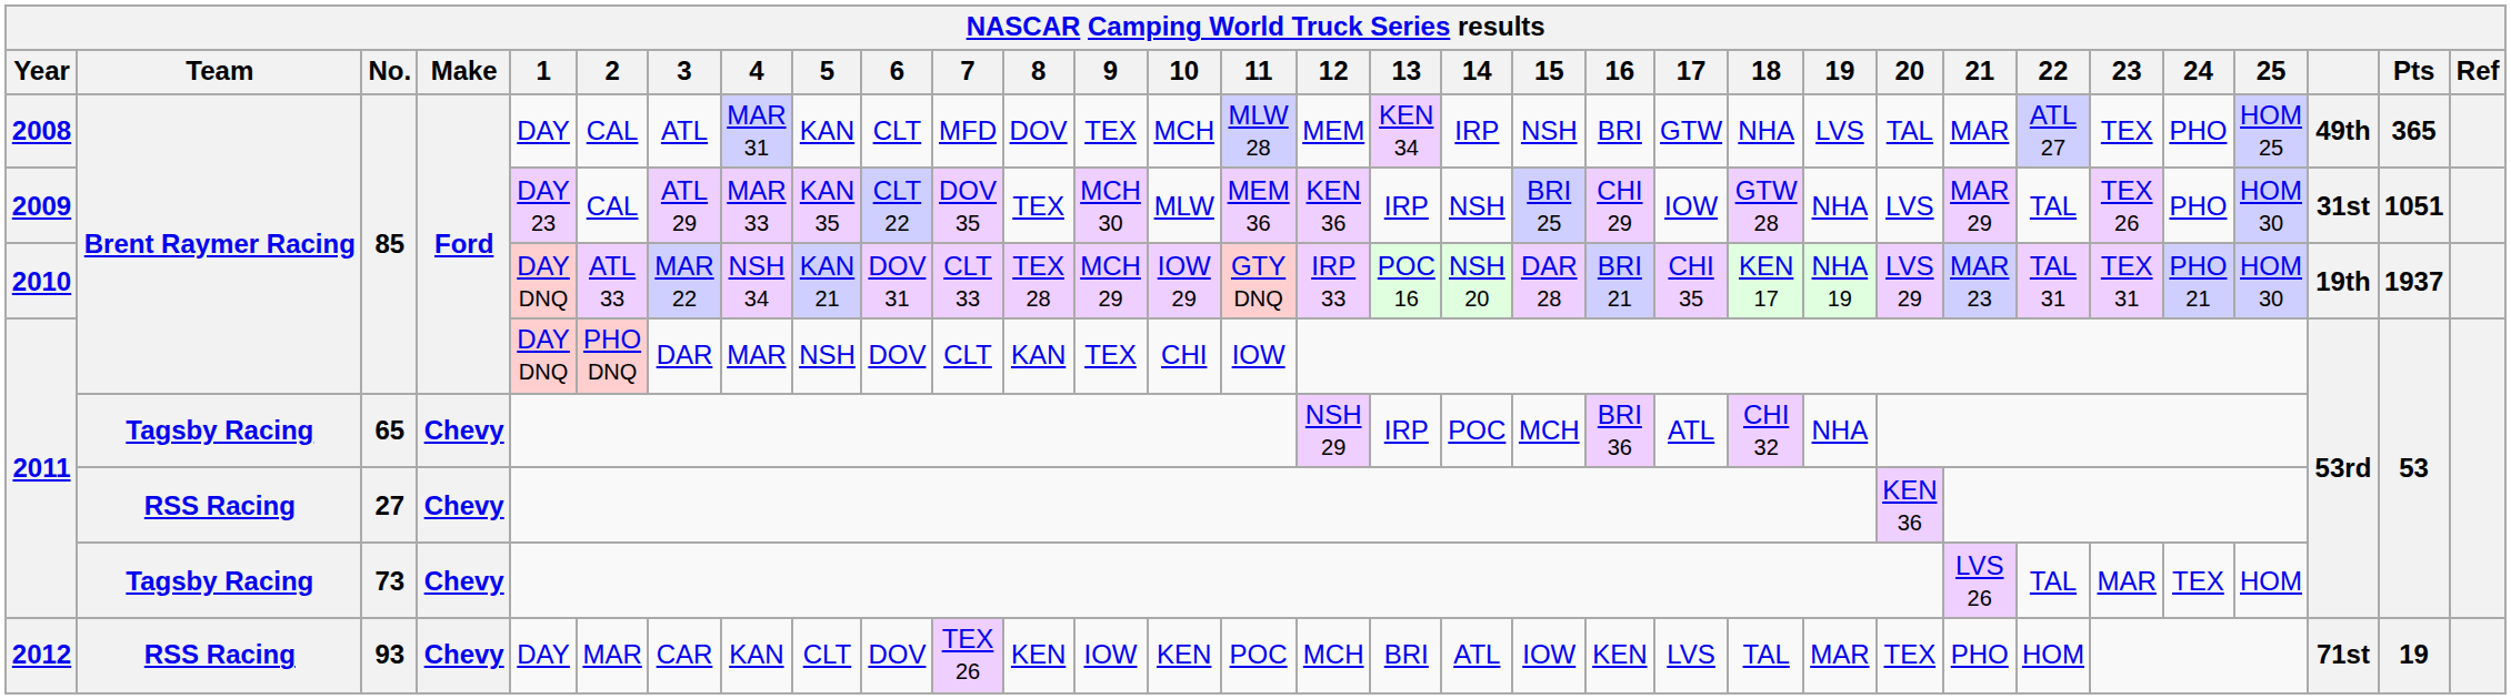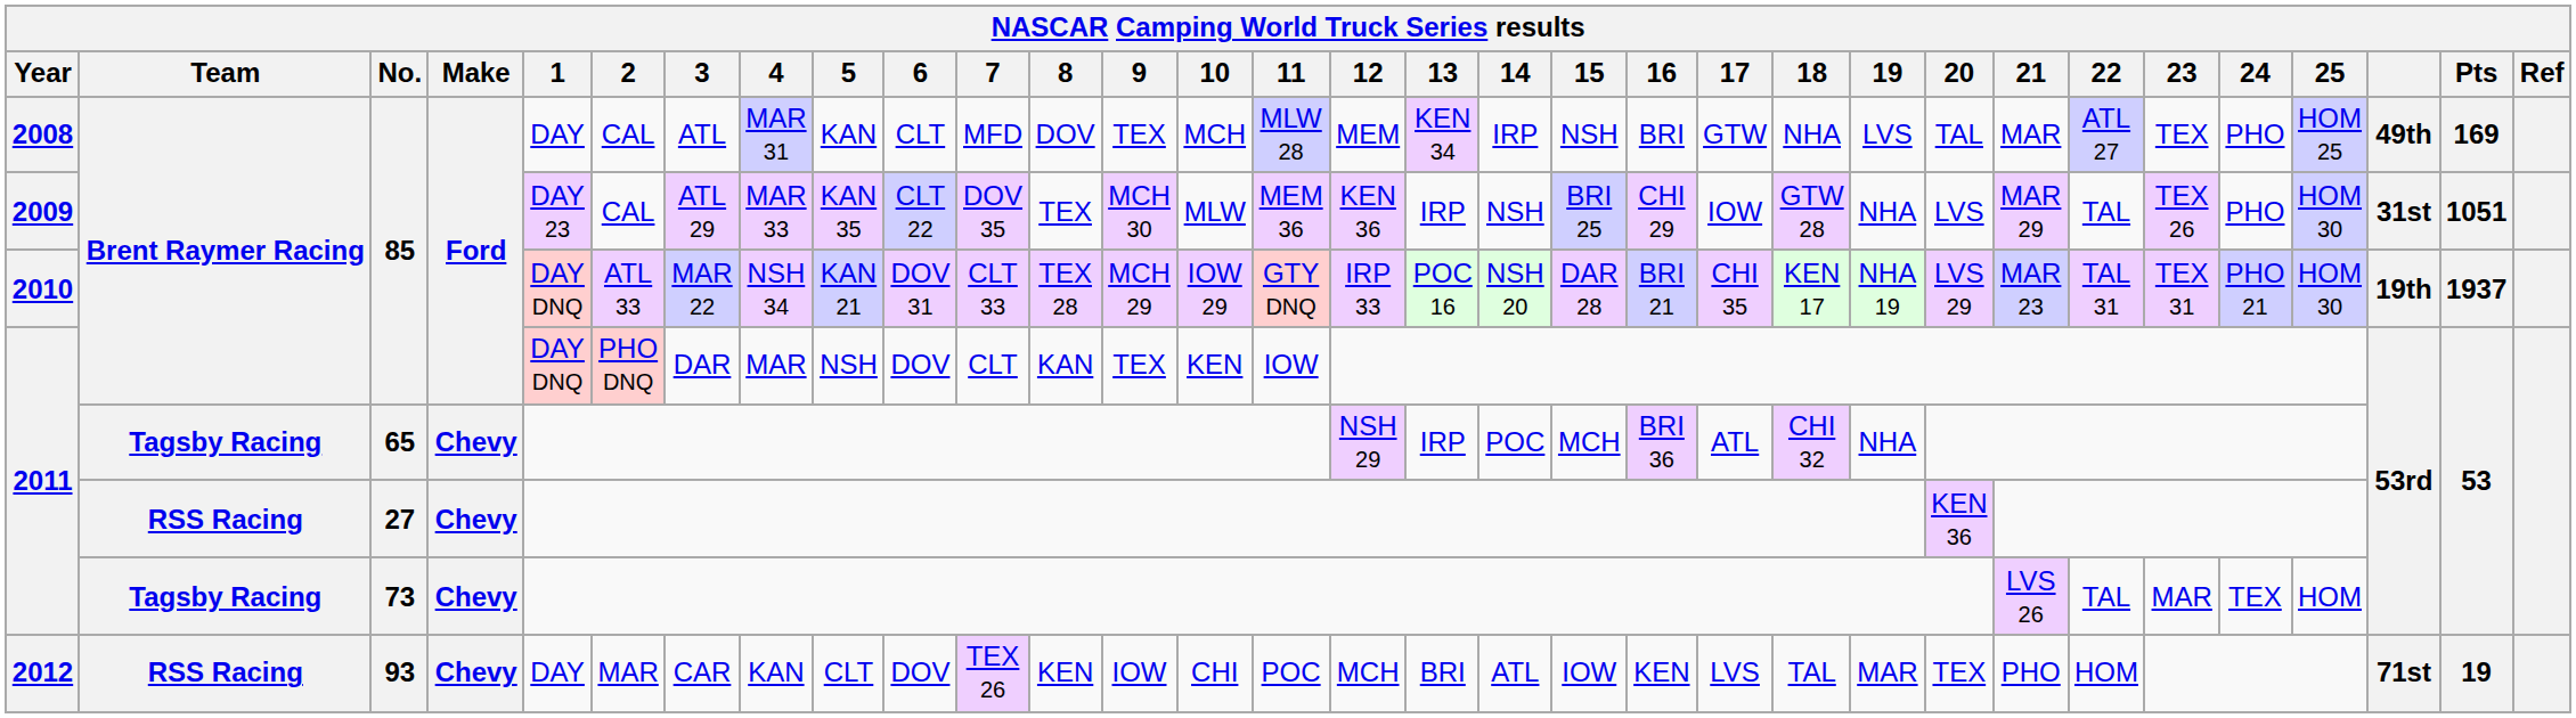 <table class="wikitable" style="text-align:center; font-size:75%">
 <tr>
 <th colspan=45><a href='#'>NASCAR</a> <a href='#'>Camping World Truck Series</a> results</th>
 </tr>
 <tr>
 <th>Year</th>
 <th>Team</th>
 <th>No.</th>
 <th>Make</th>
 <th>1</th>
 <th>2</th>
 <th>3</th>
 <th>4</th>
 <th>5</th>
 <th>6</th>
 <th>7</th>
 <th>8</th>
 <th>9</th>
 <th>10</th>
 <th>11</th>
 <th>12</th>
 <th>13</th>
 <th>14</th>
 <th>15</th>
 <th>16</th>
 <th>17</th>
 <th>18</th>
 <th>19</th>
 <th>20</th>
 <th>21</th>
 <th>22</th>
 <th>23</th>
 <th>24</th>
 <th>25</th>
 <th></th>
 <th>Pts</th>
 <th>Ref</th>
 </tr>
 <tr>
 <th><a href='#'>2008</a></th>
 <th rowspan=4><a href='#'>Brent Raymer Racing</a></th>
 <th rowspan=4>85</th>
 <th rowspan=4><a href='#'>Ford</a></th>
 <td><a href='#'>DAY</a></td>
 <td><a href='#'>CAL</a></td>
 <td><a href='#'>ATL</a></td>
 <td style="background:#CFCFFF;"><a href='#'>MAR</a><br><small>31</small></td>
 <td><a href='#'>KAN</a></td>
 <td><a href='#'>CLT</a></td>
 <td><a href='#'>MFD</a></td>
 <td><a href='#'>DOV</a></td>
 <td><a href='#'>TEX</a></td>
 <td><a href='#'>MCH</a></td>
 <td style="background:#CFCFFF;"><a href='#'>MLW</a><br><small>28</small></td>
 <td><a href='#'>MEM</a></td>
 <td style="background:#EFCFFF;"><a href='#'>KEN</a><br><small>34</small></td>
 <td><a href='#'>IRP</a></td>
 <td><a href='#'>NSH</a></td>
 <td><a href='#'>BRI</a></td>
 <td><a href='#'>GTW</a></td>
 <td><a href='#'>NHA</a></td>
 <td><a href='#'>LVS</a></td>
 <td><a href='#'>TAL</a></td>
 <td><a href='#'>MAR</a></td>
 <td style="background:#CFCFFF;"><a href='#'>ATL</a><br><small>27</small></td>
 <td><a href='#'>TEX</a></td>
 <td><a href='#'>PHO</a></td>
 <td style="background:#CFCFFF;"><a href='#'>HOM</a><br><small>25</small></td>
 <th>49th</th>
-<th>365</th>
+<th>169</th>
 <th></th>
 </tr>
 <tr>
 <th><a href='#'>2009</a></th>
 <td style="background:#EFCFFF;"><a href='#'>DAY</a><br><small>23</small></td>
 <td><a href='#'>CAL</a></td>
 <td style="background:#EFCFFF;"><a href='#'>ATL</a><br><small>29</small></td>
 <td style="background:#EFCFFF;"><a href='#'>MAR</a><br><small>33</small></td>
 <td style="background:#EFCFFF;"><a href='#'>KAN</a><br><small>35</small></td>
 <td style="background:#CFCFFF;"><a href='#'>CLT</a><br><small>22</small></td>
 <td style="background:#EFCFFF;"><a href='#'>DOV</a><br><small>35</small></td>
 <td><a href='#'>TEX</a></td>
 <td style="background:#EFCFFF;"><a href='#'>MCH</a><br><small>30</small></td>
 <td><a href='#'>MLW</a></td>
 <td style="background:#EFCFFF;"><a href='#'>MEM</a><br><small>36</small></td>
 <td style="background:#EFCFFF;"><a href='#'>KEN</a><br><small>36</small></td>
 <td><a href='#'>IRP</a></td>
 <td><a href='#'>NSH</a></td>
 <td style="background:#CFCFFF;"><a href='#'>BRI</a><br><small>25</small></td>
 <td style="background:#EFCFFF;"><a href='#'>CHI</a><br><small>29</small></td>
 <td><a href='#'>IOW</a></td>
 <td style="background:#EFCFFF;"><a href='#'>GTW</a><br><small>28</small></td>
 <td><a href='#'>NHA</a></td>
 <td><a href='#'>LVS</a></td>
 <td style="background:#EFCFFF;"><a href='#'>MAR</a><br><small>29</small></td>
 <td><a href='#'>TAL</a></td>
 <td style="background:#EFCFFF;"><a href='#'>TEX</a><br><small>26</small></td>
 <td><a href='#'>PHO</a></td>
 <td style="background:#CFCFFF;"><a href='#'>HOM</a><br><small>30</small></td>
 <th>31st</th>
 <th>1051</th>
 <th></th>
 </tr>
 <tr>
 <th><a href='#'>2010</a></th>
 <td style="background:#FFCFCF;"><a href='#'>DAY</a><br><small>DNQ</small></td>
 <td style="background:#EFCFFF;"><a href='#'>ATL</a><br><small>33</small></td>
 <td style="background:#CFCFFF;"><a href='#'>MAR</a><br><small>22</small></td>
 <td style="background:#EFCFFF;"><a href='#'>NSH</a><br><small>34</small></td>
 <td style="background:#CFCFFF;"><a href='#'>KAN</a><br><small>21</small></td>
 <td style="background:#EFCFFF;"><a href='#'>DOV</a><br><small>31</small></td>
 <td style="background:#EFCFFF;"><a href='#'>CLT</a><br><small>33</small></td>
 <td style="background:#EFCFFF;"><a href='#'>TEX</a><br><small>28</small></td>
 <td style="background:#EFCFFF;"><a href='#'>MCH</a><br><small>29</small></td>
 <td style="background:#EFCFFF;"><a href='#'>IOW</a><br><small>29</small></td>
 <td style="background:#FFCFCF;"><a href='#'>GTY</a><br><small>DNQ</small></td>
 <td style="background:#EFCFFF;"><a href='#'>IRP</a><br><small>33</small></td>
 <td style="background:#DFFFDF;"><a href='#'>POC</a><br><small>16</small></td>
 <td style="background:#DFFFDF;"><a href='#'>NSH</a><br><small>20</small></td>
 <td style="background:#EFCFFF;"><a href='#'>DAR</a><br><small>28</small></td>
 <td style="background:#CFCFFF;"><a href='#'>BRI</a><br><small>21</small></td>
 <td style="background:#EFCFFF;"><a href='#'>CHI</a><br><small>35</small></td>
 <td style="background:#DFFFDF;"><a href='#'>KEN</a><br><small>17</small></td>
 <td style="background:#DFFFDF;"><a href='#'>NHA</a><br><small>19</small></td>
 <td style="background:#EFCFFF;"><a href='#'>LVS</a><br><small>29</small></td>
 <td style="background:#CFCFFF;"><a href='#'>MAR</a><br><small>23</small></td>
 <td style="background:#EFCFFF;"><a href='#'>TAL</a><br><small>31</small></td>
 <td style="background:#EFCFFF;"><a href='#'>TEX</a><br><small>31</small></td>
 <td style="background:#CFCFFF;"><a href='#'>PHO</a><br><small>21</small></td>
 <td style="background:#CFCFFF;"><a href='#'>HOM</a><br><small>30</small></td>
 <th>19th</th>
 <th>1937</th>
 <th></th>
 </tr>
 <tr>
 <th rowspan=4><a href='#'>2011</a></th>
 <td style="background:#FFCFCF;"><a href='#'>DAY</a><br><small>DNQ</small></td>
 <td style="background:#FFCFCF;"><a href='#'>PHO</a><br><small>DNQ</small></td>
 <td><a href='#'>DAR</a></td>
 <td><a href='#'>MAR</a></td>
 <td><a href='#'>NSH</a></td>
 <td><a href='#'>DOV</a></td>
 <td><a href='#'>CLT</a></td>
 <td><a href='#'>KAN</a></td>
 <td><a href='#'>TEX</a></td>
-<td><a href='#'>CHI</a></td>
+<td><a href='#'>KEN</a></td>
 <td><a href='#'>IOW</a></td>
 <td colspan=14></td>
 <th rowspan=4>53rd</th>
 <th rowspan=4>53</th>
 <th rowspan=4></th>
 </tr>
 <tr>
 <th><a href='#'>Tagsby Racing</a></th>
 <th>65</th>
 <th><a href='#'>Chevy</a></th>
 <td colspan=11></td>
 <td style="background:#EFCFFF;"><a href='#'>NSH</a><br><small>29</small></td>
 <td><a href='#'>IRP</a></td>
 <td><a href='#'>POC</a></td>
 <td><a href='#'>MCH</a></td>
 <td style="background:#EFCFFF;"><a href='#'>BRI</a><br><small>36</small></td>
 <td><a href='#'>ATL</a></td>
 <td style="background:#EFCFFF;"><a href='#'>CHI</a><br><small>32</small></td>
 <td><a href='#'>NHA</a></td>
 <td colspan=6></td>
 </tr>
 <tr>
 <th><a href='#'>RSS Racing</a></th>
 <th>27</th>
 <th><a href='#'>Chevy</a></th>
 <td colspan=19></td>
 <td style="background:#EFCFFF;"><a href='#'>KEN</a><br><small>36</small></td>
 <td colspan=5></td>
 </tr>
 <tr>
 <th><a href='#'>Tagsby Racing</a></th>
 <th>73</th>
 <th><a href='#'>Chevy</a></th>
 <td colspan=20></td>
 <td style="background:#EFCFFF;"><a href='#'>LVS</a><br><small>26</small></td>
 <td><a href='#'>TAL</a></td>
 <td><a href='#'>MAR</a></td>
 <td><a href='#'>TEX</a></td>
 <td><a href='#'>HOM</a></td>
 </tr>
 <tr>
 <th><a href='#'>2012</a></th>
 <th><a href='#'>RSS Racing</a></th>
 <th>93</th>
 <th><a href='#'>Chevy</a></th>
 <td><a href='#'>DAY</a></td>
 <td><a href='#'>MAR</a></td>
 <td><a href='#'>CAR</a></td>
 <td><a href='#'>KAN</a></td>
 <td><a href='#'>CLT</a></td>
 <td><a href='#'>DOV</a></td>
 <td style="background:#EFCFFF;"><a href='#'>TEX</a><br><small>26</small></td>
 <td><a href='#'>KEN</a></td>
 <td><a href='#'>IOW</a></td>
-<td><a href='#'>KEN</a></td>
+<td><a href='#'>CHI</a></td>
 <td><a href='#'>POC</a></td>
 <td><a href='#'>MCH</a></td>
 <td><a href='#'>BRI</a></td>
 <td><a href='#'>ATL</a></td>
 <td><a href='#'>IOW</a></td>
 <td><a href='#'>KEN</a></td>
 <td><a href='#'>LVS</a></td>
 <td><a href='#'>TAL</a></td>
 <td><a href='#'>MAR</a></td>
 <td><a href='#'>TEX</a></td>
 <td><a href='#'>PHO</a></td>
 <td><a href='#'>HOM</a></td>
 <td colspan=3></td>
 <th>71st</th>
 <th>19</th>
 <th></th>
 </tr>
 <tr>
 </tr>
 </table>
